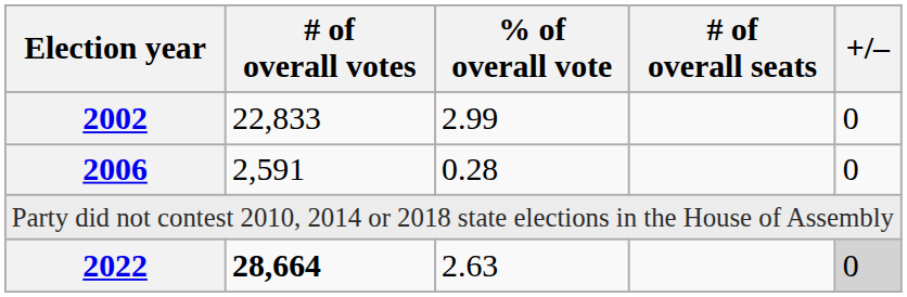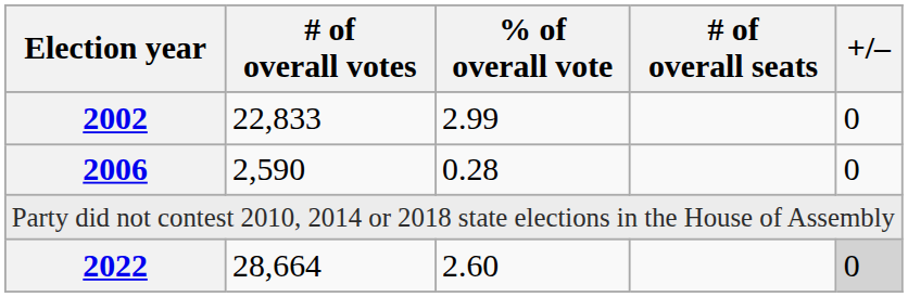 <table class=wikitable>
 <tr>
 <th>Election year</th>
 <th># of<br>overall votes</th>
 <th>% of<br>overall vote</th>
 <th># of<br>overall seats</th>
 <th>+/–</th>
 </tr>
 <tr>
 <th><a href='#'>2002</a></th>
 <td>22,833</td>
 <td> 2.99</td>
 <td></td>
 <td> 0</td>
 </tr>
 <tr>
 <th><a href='#'>2006</a></th>
-<td>2,591</td>
+<td>2,590</td>
 <td> 0.28</td>
 <td></td>
 <td> 0</td>
 </tr>
 <tr>
 <td colspan="6" style="background: #ececec; color: #2C2C2C; vertical-align: middle; font-size: smaller; text-align: center; ">Party did not contest 2010, 2014 or 2018 state elections in the House of Assembly</td>
 </tr>
 <tr>
 <th><a href='#'>2022</a></th>
-<td><strong>28,664</strong></td>
-<td> 2.63</td>
+<td>28,664</td>
+<td> 2.60</td>
 <td></td>
 <td style="background: lightgrey;"> 0</td>
 </tr>
 </table>
